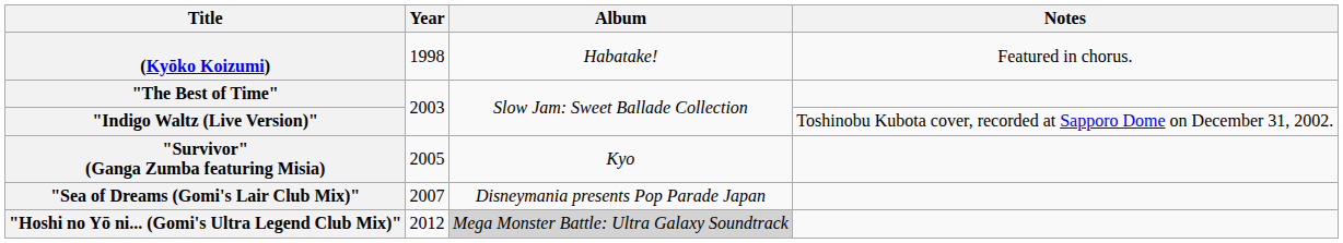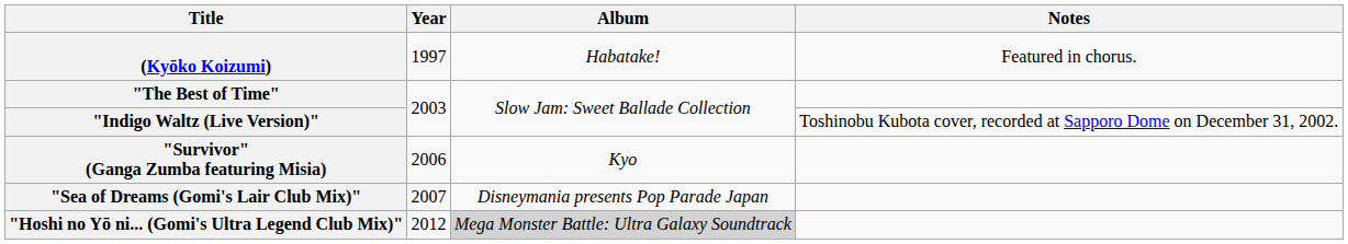 <table class="wikitable plainrowheaders" style="text-align:center;">
 <tr>
 <th scope="col">Title</th>
 <th scope="col">Year</th>
 <th scope="col">Album</th>
 <th scope="col">Notes</th>
 </tr>
 <tr>
 <th scope="row"><br><span>(<a href='#'>Kyōko Koizumi</a>)</span></th>
-<td rowspan="1">1998</td>
+<td rowspan="1">1997</td>
 <td rowspan="1"><em>Habatake!</em></td>
 <td rowspan="1">Featured in chorus.</td>
 </tr>
 <tr>
 <th scope="row">"The Best of Time"</th>
 <td rowspan="2">2003</td>
 <td rowspan="2"><em>Slow Jam: Sweet Ballade Collection</em></td>
 <td rowspan="1"></td>
 </tr>
 <tr>
 <th scope="row">"Indigo Waltz (Live Version)"</th>
 <td rowspan="1">Toshinobu Kubota cover, recorded at <a href='#'>Sapporo Dome</a> on December 31, 2002.</td>
 </tr>
 <tr>
 <th scope="row">"Survivor"<br><span>(Ganga Zumba featuring Misia)</span></th>
-<td rowspan="1">2005</td>
+<td rowspan="1">2006</td>
 <td rowspan="1"><em>Kyo</em></td>
 <td rowspan="1"></td>
 </tr>
 <tr>
 <th scope="row">"Sea of Dreams (Gomi's Lair Club Mix)"</th>
 <td rowspan="1">2007</td>
 <td rowspan="1"><em>Disneymania presents Pop Parade Japan</em></td>
 <td rowspan="1"></td>
 </tr>
 <tr>
 <th scope="row">"Hoshi no Yō ni... (Gomi's Ultra Legend Club Mix)"</th>
 <td rowspan="1">2012</td>
 <td rowspan="1" style="background: lightgrey;"><em>Mega Monster Battle: Ultra Galaxy Soundtrack</em></td>
 <td rowspan="1"></td>
 </tr>
 </table>
